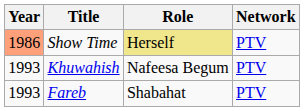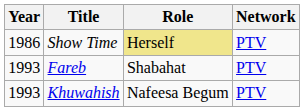 <table class="wikitable sortable plainrowheaders">
 <tr style="text-align:center;">
 <th scope="col">Year</th>
 <th scope="col">Title</th>
 <th scope="col">Role</th>
 <th scope="col">Network</th>
 </tr>
 <tr>
-<td style="background: lightsalmon;">1986</td>
+<td>1986</td>
 <td><em>Show Time</em></td>
 <td style="background: khaki;">Herself</td>
+<td><a href='#'>PTV</a></td>
+</tr>
+<tr>
+<td>1993</td>
+<td><em><a href='#'>Fareb</a></em></td>
+<td>Shabahat</td>
 <td><a href='#'>PTV</a></td>
 </tr>
 <tr>
 <td>1993</td>
 <td><em><a href='#'>Khuwahish</a></em></td>
 <td>Nafeesa Begum</td>
 <td><a href='#'>PTV</a></td>
 </tr>
-<tr>
-<td>1993</td>
-<td><em><a href='#'>Fareb</a></em></td>
-<td>Shabahat</td>
-<td><a href='#'>PTV</a></td>
-</tr>
 </table>
